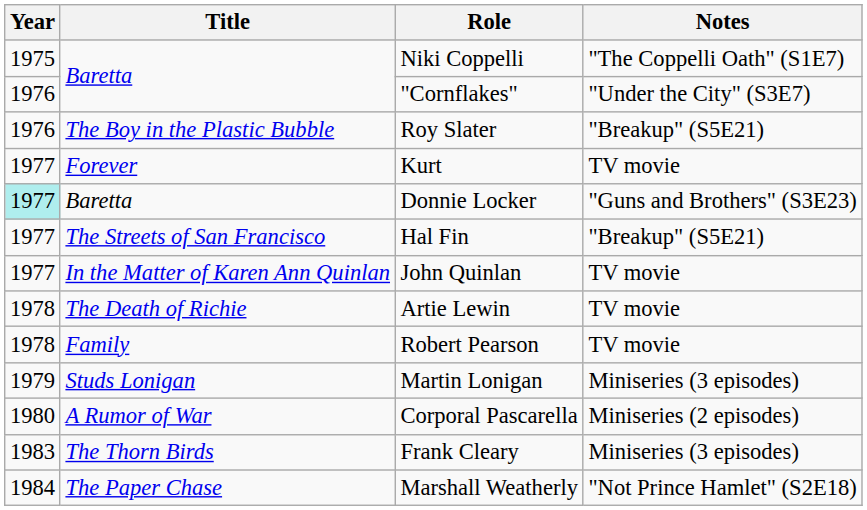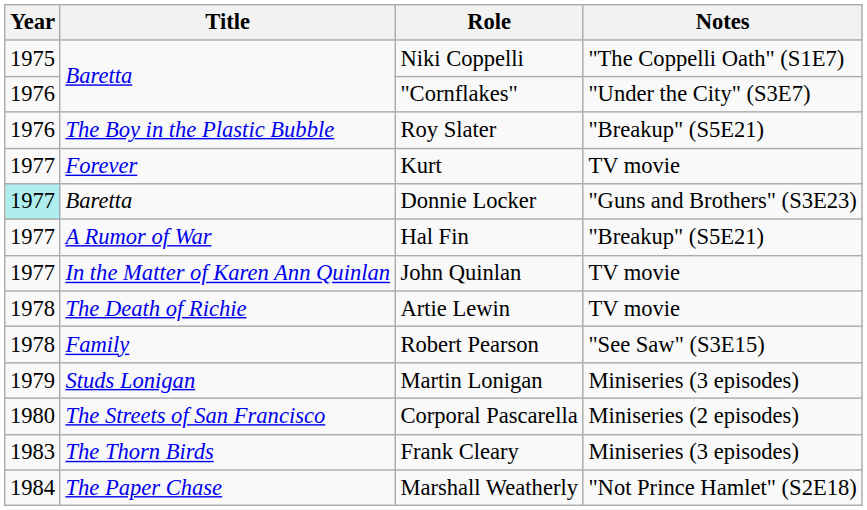 <table class="wikitable plainrowheaders sortable">
 <tr>
 <th scope="col">Year</th>
 <th scope="col">Title</th>
 <th scope="col">Role</th>
 <th class="unsortable">Notes</th>
 </tr>
 <tr>
 <td>1975</td>
 <td rowspan="2"><em><a href='#'>Baretta</a></em></td>
 <td>Niki Coppelli</td>
 <td>"The Coppelli Oath" (S1E7)</td>
 </tr>
 <tr>
 <td>1976</td>
 <td>"Cornflakes"</td>
 <td>"Under the City" (S3E7)</td>
 </tr>
 <tr>
 <td>1976</td>
 <td><em><a href='#'>The Boy in the Plastic Bubble</a></em></td>
 <td>Roy Slater</td>
 <td>"Breakup" (S5E21)</td>
 </tr>
 <tr>
 <td>1977</td>
 <td><em><a href='#'>Forever</a></em></td>
 <td>Kurt</td>
 <td>TV movie</td>
 </tr>
 <tr>
 <td style="background: paleturquoise;">1977</td>
 <td><em>Baretta</em></td>
 <td>Donnie Locker</td>
 <td>"Guns and Brothers" (S3E23)</td>
 </tr>
 <tr>
 <td>1977</td>
-<td><em><a href='#'>The Streets of San Francisco</a></em></td>
+<td><em><a href='#'>A Rumor of War</a></em></td>
 <td>Hal Fin</td>
 <td>"Breakup" (S5E21)</td>
 </tr>
 <tr>
 <td>1977</td>
 <td><em><a href='#'>In the Matter of Karen Ann Quinlan</a></em></td>
 <td>John Quinlan</td>
 <td>TV movie</td>
 </tr>
 <tr>
 <td>1978</td>
 <td><em><a href='#'>The Death of Richie</a></em></td>
 <td>Artie Lewin</td>
 <td>TV movie</td>
 </tr>
 <tr>
 <td>1978</td>
 <td><em><a href='#'>Family</a></em></td>
 <td>Robert Pearson</td>
-<td>TV movie</td>
+<td>"See Saw" (S3E15)</td>
 </tr>
 <tr>
 <td>1979</td>
 <td><em><a href='#'>Studs Lonigan</a></em></td>
 <td>Martin Lonigan</td>
 <td>Miniseries (3 episodes)</td>
 </tr>
 <tr>
 <td>1980</td>
-<td><em><a href='#'>A Rumor of War</a></em></td>
+<td><em><a href='#'>The Streets of San Francisco</a></em></td>
 <td>Corporal Pascarella</td>
 <td>Miniseries (2 episodes)</td>
 </tr>
 <tr>
 <td>1983</td>
 <td><em><a href='#'>The Thorn Birds</a></em></td>
 <td>Frank Cleary</td>
 <td>Miniseries (3 episodes)</td>
 </tr>
 <tr>
 <td>1984</td>
 <td><em><a href='#'>The Paper Chase</a></em></td>
 <td>Marshall Weatherly</td>
 <td>"Not Prince Hamlet" (S2E18)</td>
 </tr>
 </table>
